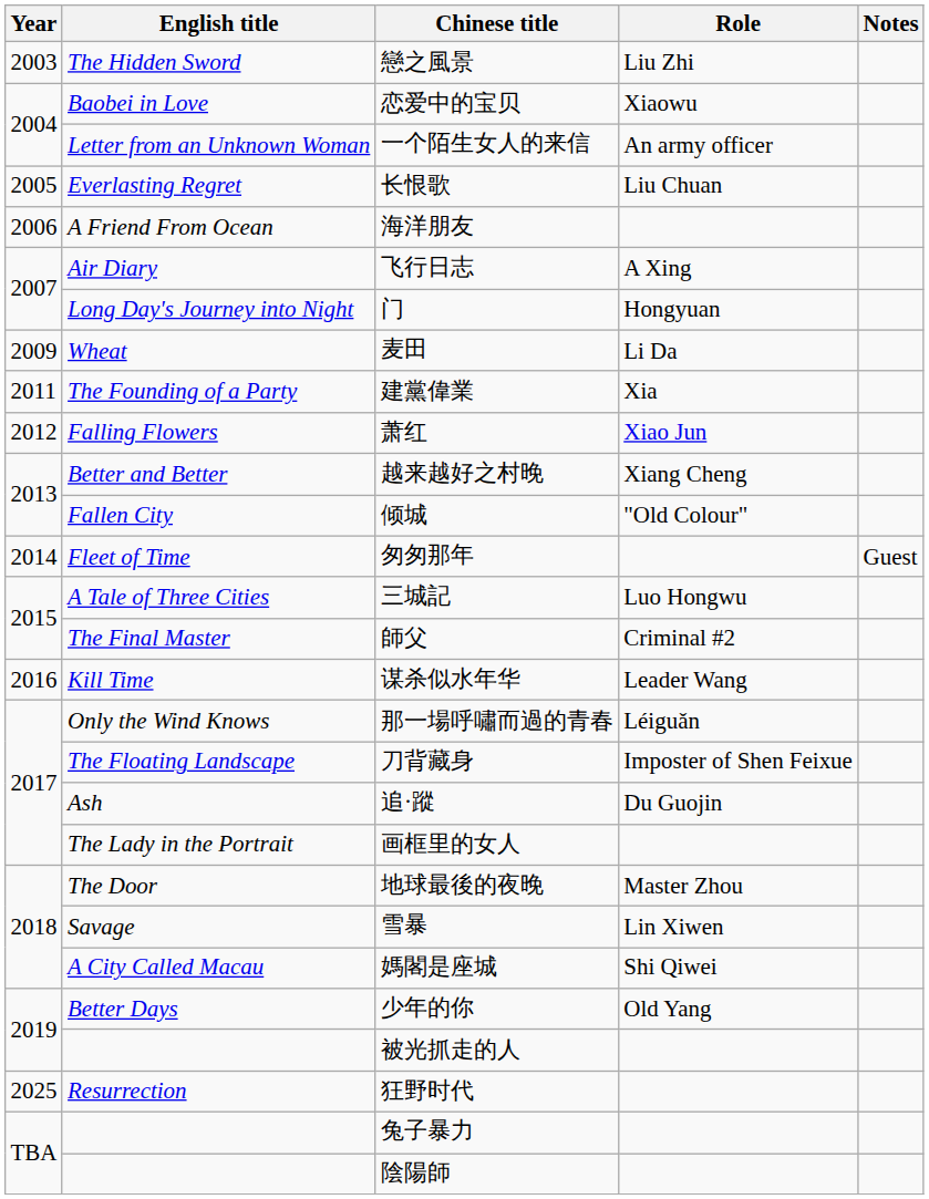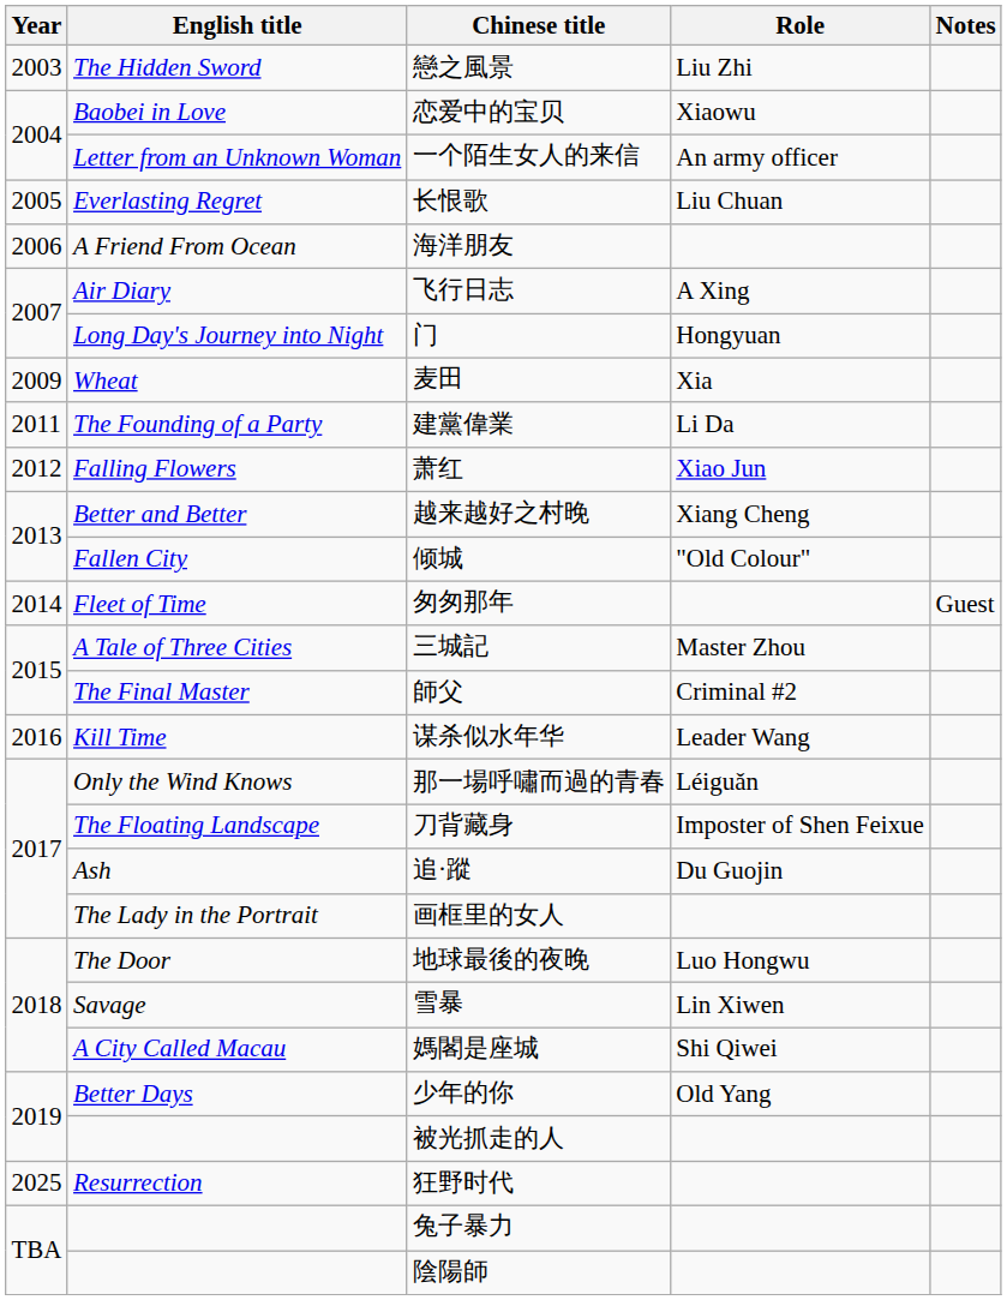 <table class="wikitable sortable">
 <tr>
 <th>Year</th>
 <th>English title</th>
 <th>Chinese title</th>
 <th>Role</th>
 <th class="unsortable">Notes</th>
 </tr>
 <tr>
 <td>2003</td>
 <td><em><a href='#'>The Hidden Sword</a></em></td>
 <td>戀之風景</td>
 <td>Liu Zhi</td>
 <td></td>
 </tr>
 <tr>
 <td rowspan=2>2004</td>
 <td><em><a href='#'>Baobei in Love</a></em></td>
 <td>恋爱中的宝贝</td>
 <td>Xiaowu</td>
 <td></td>
 </tr>
 <tr>
 <td><em><a href='#'>Letter from an Unknown Woman</a></em></td>
 <td>一个陌生女人的来信</td>
 <td>An army officer</td>
 <td></td>
 </tr>
 <tr>
 <td>2005</td>
 <td><em><a href='#'>Everlasting Regret</a></em></td>
 <td>长恨歌</td>
 <td>Liu Chuan</td>
 <td></td>
 </tr>
 <tr>
 <td>2006</td>
 <td><em> A Friend From Ocean</em></td>
 <td>海洋朋友</td>
 <td></td>
 <td></td>
 </tr>
 <tr>
 <td rowspan=2>2007</td>
 <td><em><a href='#'>Air Diary</a></em></td>
 <td>飞行日志</td>
 <td>A Xing</td>
 <td></td>
 </tr>
 <tr>
 <td><em><a href='#'>Long Day's Journey into Night</a></em></td>
 <td>门</td>
 <td>Hongyuan</td>
 <td></td>
 </tr>
 <tr>
 <td>2009</td>
 <td><em><a href='#'>Wheat</a></em></td>
 <td>麦田</td>
-<td>Li Da</td>
+<td>Xia</td>
 <td></td>
 </tr>
 <tr>
 <td>2011</td>
 <td><em><a href='#'>The Founding of a Party</a></em></td>
 <td>建黨偉業</td>
-<td>Xia</td>
+<td>Li Da</td>
 <td></td>
 </tr>
 <tr>
 <td>2012</td>
 <td><em><a href='#'>Falling Flowers</a></em></td>
 <td>萧红</td>
 <td><a href='#'>Xiao Jun</a></td>
 <td></td>
 </tr>
 <tr>
 <td rowspan=2>2013</td>
 <td><em><a href='#'>Better and Better</a></em></td>
 <td>越来越好之村晚</td>
 <td>Xiang Cheng</td>
 <td></td>
 </tr>
 <tr>
 <td><em><a href='#'>Fallen City</a></em></td>
 <td>倾城</td>
 <td>"Old Colour"</td>
 <td></td>
 </tr>
 <tr>
 <td>2014</td>
 <td><em><a href='#'>Fleet of Time</a></em></td>
 <td>匆匆那年</td>
 <td></td>
 <td>Guest</td>
 </tr>
 <tr>
 <td rowspan=2>2015</td>
 <td><em><a href='#'>A Tale of Three Cities</a></em></td>
 <td>三城記</td>
-<td>Luo Hongwu</td>
+<td>Master Zhou</td>
 <td></td>
 </tr>
 <tr>
 <td><em><a href='#'>The Final Master</a></em></td>
 <td>師父</td>
 <td>Criminal #2</td>
 <td></td>
 </tr>
 <tr>
 <td>2016</td>
 <td><em><a href='#'>Kill Time</a></em></td>
 <td>谋杀似水年华</td>
 <td>Leader Wang</td>
 <td></td>
 </tr>
 <tr>
 <td rowspan=4>2017</td>
 <td><em>Only the Wind Knows</em></td>
 <td>那一場呼嘯而過的青春</td>
 <td>Léiguǎn</td>
 <td></td>
 </tr>
 <tr>
 <td><em><a href='#'>The Floating Landscape</a></em></td>
 <td>刀背藏身</td>
 <td>Imposter of Shen Feixue</td>
 <td></td>
 </tr>
 <tr>
 <td><em>Ash</em></td>
 <td>追·蹤</td>
 <td>Du Guojin</td>
 <td></td>
 </tr>
 <tr>
 <td><em>The Lady in the Portrait</em></td>
 <td>画框里的女人</td>
 <td></td>
 <td></td>
 </tr>
 <tr>
 <td rowspan=3>2018</td>
 <td><em>The Door</em></td>
 <td>地球最後的夜晚</td>
-<td>Master Zhou</td>
+<td>Luo Hongwu</td>
 <td></td>
 </tr>
 <tr>
 <td><em>Savage</em></td>
 <td>雪暴</td>
 <td>Lin Xiwen</td>
 <td></td>
 </tr>
 <tr>
 <td><em><a href='#'>A City Called Macau</a></em></td>
 <td>媽閣是座城</td>
 <td>Shi Qiwei</td>
 <td></td>
 </tr>
 <tr>
 <td rowspan=2>2019</td>
 <td><em><a href='#'>Better Days</a></em></td>
 <td>少年的你</td>
 <td>Old Yang</td>
 <td></td>
 </tr>
 <tr>
 <td><em>  </em></td>
 <td>被光抓走的人</td>
 <td></td>
 <td></td>
 </tr>
 <tr>
 <td>2025</td>
 <td><em><a href='#'>Resurrection</a></em></td>
 <td>狂野时代</td>
 <td></td>
 <td></td>
 </tr>
 <tr>
 <td rowspan=2>TBA</td>
 <td><em> </em></td>
 <td>兔子暴力</td>
 <td></td>
 <td></td>
 </tr>
 <tr>
 <td><em>  </em></td>
 <td>陰陽師</td>
 <td></td>
 <td></td>
 </tr>
 <tr>
 </tr>
 </table>
